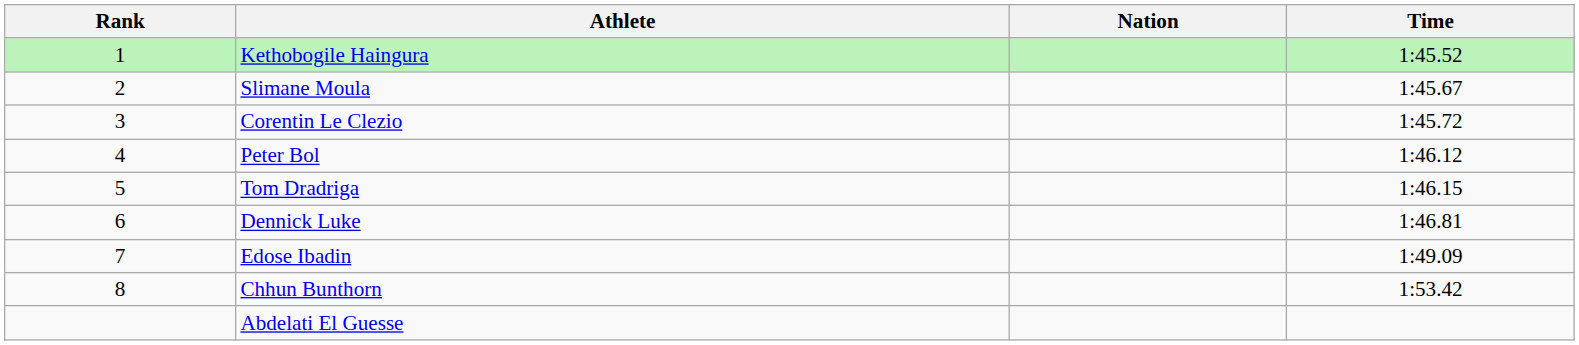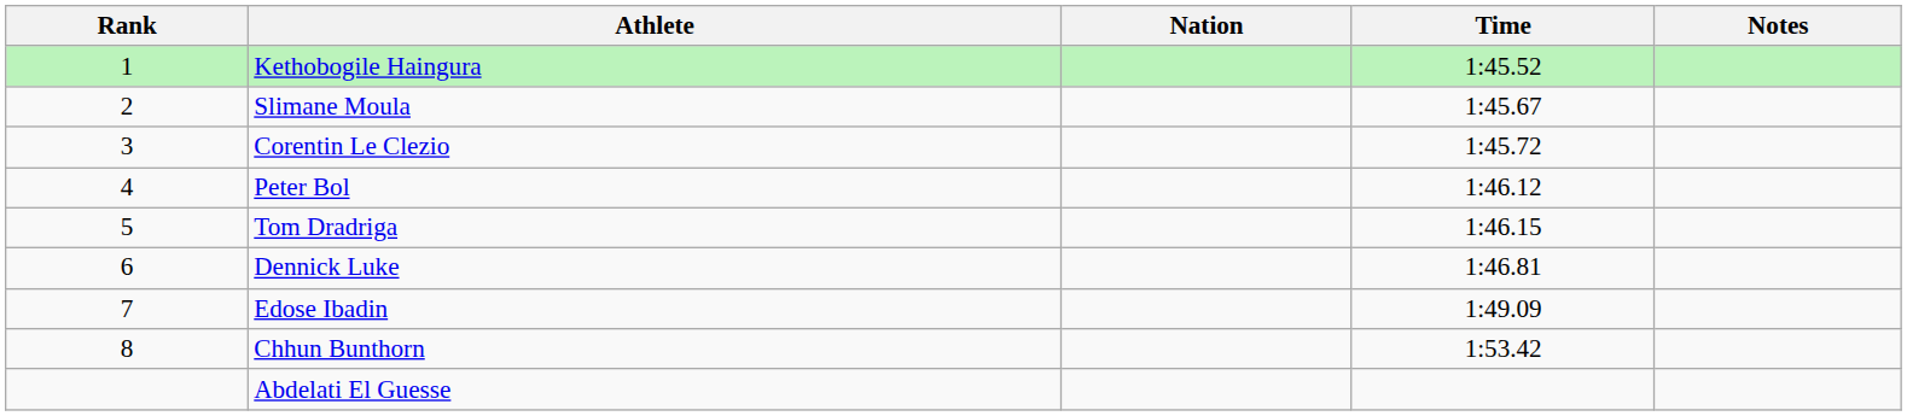 <table class="wikitable sortable" style="text-align:center;width: 60%;">
 <tr>
 <th>Rank</th>
 <th>Athlete</th>
 <th>Nation</th>
 <th>Time</th>
+<th>Notes</th>
 </tr>
 <tr bgcolor=#bbf3bb>
 <td>1</td>
 <td align=left><a href='#'>Kethobogile Haingura</a></td>
 <td align=left></td>
 <td>1:45.52</td>
+<td></td>
 </tr>
 <tr>
 <td>2</td>
 <td align=left><a href='#'>Slimane Moula</a></td>
 <td align=left></td>
 <td>1:45.67</td>
+<td></td>
 </tr>
 <tr>
 <td>3</td>
 <td align=left><a href='#'>Corentin Le Clezio</a></td>
 <td align=left></td>
 <td>1:45.72</td>
+<td></td>
 </tr>
 <tr>
 <td>4</td>
 <td align=left><a href='#'>Peter Bol</a></td>
 <td align=left></td>
 <td>1:46.12</td>
+<td></td>
 </tr>
 <tr>
 <td>5</td>
 <td align=left><a href='#'>Tom Dradriga</a></td>
 <td align=left></td>
 <td>1:46.15</td>
+<td></td>
 </tr>
 <tr>
 <td>6</td>
 <td align=left><a href='#'>Dennick Luke</a></td>
 <td align=left></td>
 <td>1:46.81</td>
+<td></td>
 </tr>
 <tr>
 <td>7</td>
 <td align=left><a href='#'>Edose Ibadin</a></td>
 <td align=left></td>
 <td>1:49.09</td>
+<td></td>
 </tr>
 <tr>
 <td>8</td>
 <td align=left><a href='#'>Chhun Bunthorn</a></td>
 <td align=left></td>
 <td>1:53.42</td>
+<td></td>
 </tr>
 <tr>
 <td></td>
 <td align=left><a href='#'>Abdelati El Guesse</a></td>
 <td align=left></td>
 <td></td>
+<td></td>
 </tr>
 </table>
